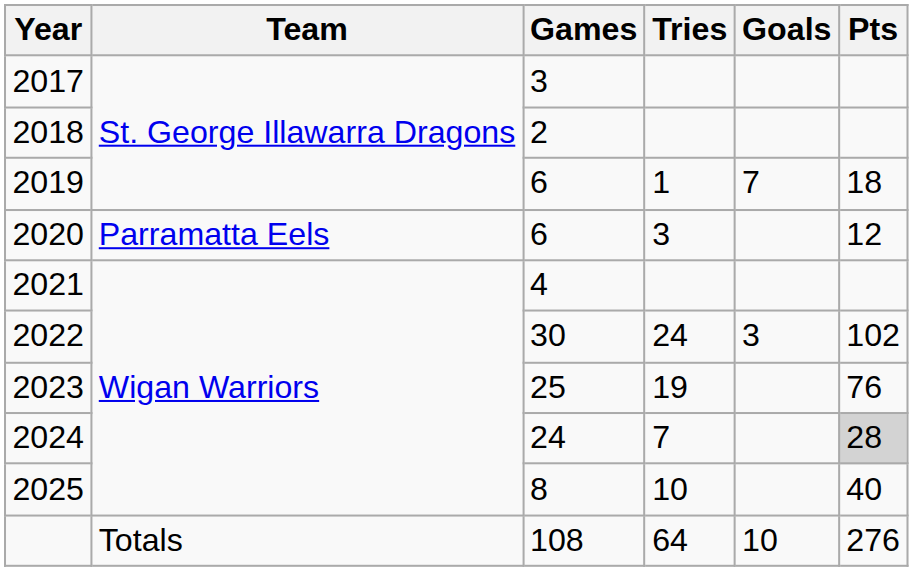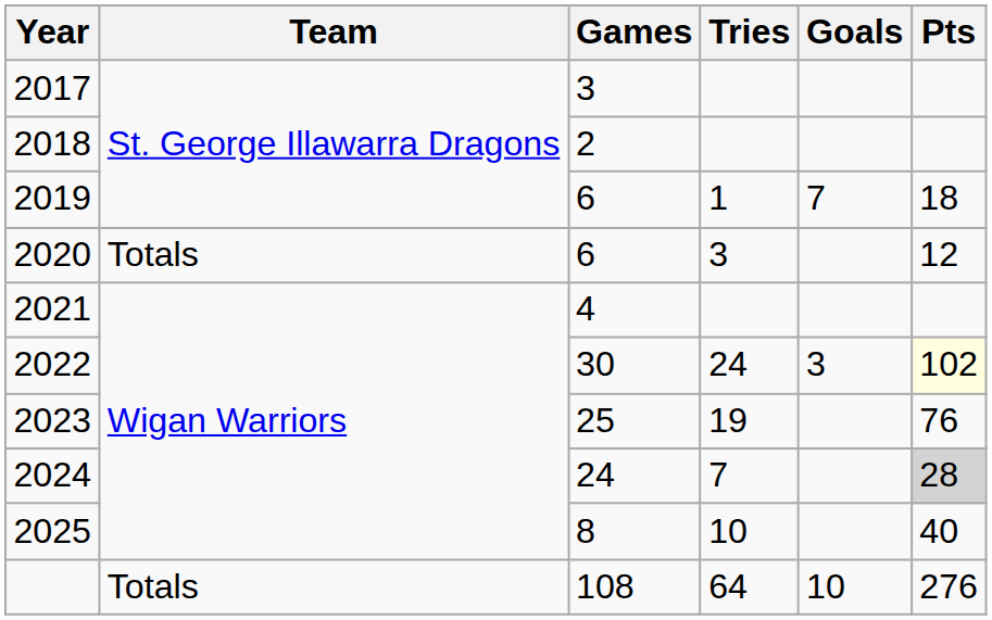 <table class="wikitable">
 <tr>
 <th>Year</th>
 <th>Team</th>
 <th>Games</th>
 <th>Tries</th>
 <th>Goals</th>
 <th>Pts</th>
 </tr>
 <tr>
 <td>2017</td>
 <td rowspan="3"> <a href='#'>St. George Illawarra Dragons</a></td>
 <td>3</td>
 <td></td>
 <td></td>
 <td></td>
 </tr>
 <tr>
 <td>2018</td>
 <td>2</td>
 <td></td>
 <td></td>
 <td></td>
 </tr>
 <tr>
 <td>2019</td>
 <td>6</td>
 <td>1</td>
 <td>7</td>
 <td>18</td>
 </tr>
 <tr>
 <td>2020</td>
-<td> <a href='#'>Parramatta Eels</a></td>
+<td>Totals</td>
 <td>6</td>
 <td>3</td>
 <td></td>
 <td>12</td>
 </tr>
 <tr>
 <td>2021</td>
 <td rowspan="5"> <a href='#'>Wigan Warriors</a></td>
 <td>4</td>
 <td></td>
 <td></td>
 <td></td>
 </tr>
 <tr>
 <td>2022</td>
 <td>30</td>
 <td>24</td>
 <td>3</td>
-<td>102</td>
+<td style="background: lightyellow;">102</td>
 </tr>
 <tr>
 <td>2023</td>
 <td>25</td>
 <td>19</td>
 <td></td>
 <td>76</td>
 </tr>
 <tr>
 <td>2024</td>
 <td>24</td>
 <td>7</td>
 <td></td>
 <td style="background: lightgrey;">28</td>
 </tr>
 <tr>
 <td>2025</td>
 <td>8</td>
 <td>10</td>
 <td></td>
 <td>40</td>
 </tr>
 <tr>
 <td></td>
 <td>Totals</td>
 <td>108</td>
 <td>64</td>
 <td>10</td>
 <td>276</td>
 </tr>
 </table>
